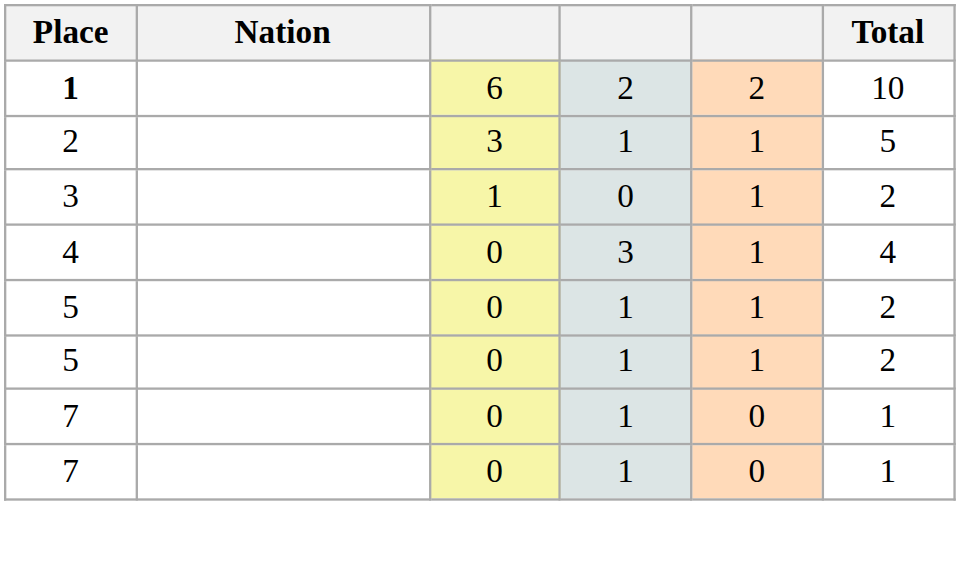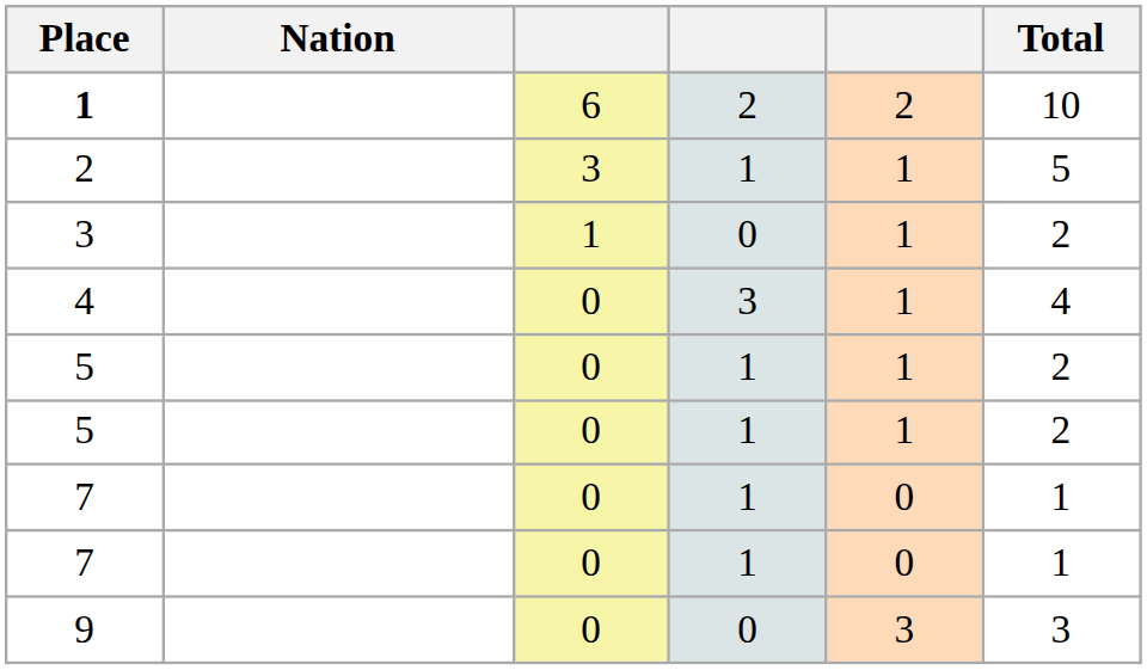 <table class=wikitable style="border:1px solid #AAAAAA;font-size:90%">
 <tr bgcolor="#EFEFEF">
 <th width=50>Place</th>
 <th width=120>Nation</th>
 <th width=50></th>
 <th width=50></th>
 <th width=50></th>
 <th width=50>Total</th>
 </tr>
 <tr align="center" valign="top" bgcolor="#FFFFFF">
 <td><strong>1</strong></td>
 <td align="left"><strong></strong></td>
 <td style="background:#F7F6A8;">6</td>
 <td style="background:#DCE5E5;">2</td>
 <td style="background:#FFDAB9;">2</td>
 <td>10</td>
 </tr>
 <tr align="center" valign="top" bgcolor="#FFFFFF">
 <td>2</td>
 <td align="left"></td>
 <td style="background:#F7F6A8;">3</td>
 <td style="background:#DCE5E5;">1</td>
 <td style="background:#FFDAB9;">1</td>
 <td>5</td>
 </tr>
 <tr align="center" valign="top" bgcolor="#FFFFFF">
 <td>3</td>
 <td align="left"></td>
 <td style="background:#F7F6A8;">1</td>
 <td style="background:#DCE5E5;">0</td>
 <td style="background:#FFDAB9;">1</td>
 <td>2</td>
 </tr>
 <tr align="center" valign="top" bgcolor="#FFFFFF">
 <td>4</td>
 <td align="left"></td>
 <td style="background:#F7F6A8;">0</td>
 <td style="background:#DCE5E5;">3</td>
 <td style="background:#FFDAB9;">1</td>
 <td>4</td>
 </tr>
 <tr align="center" valign="top" bgcolor="#FFFFFF">
 <td>5</td>
 <td align="left"></td>
 <td style="background:#F7F6A8;">0</td>
 <td style="background:#DCE5E5;">1</td>
 <td style="background:#FFDAB9;">1</td>
 <td>2</td>
 </tr>
 <tr align="center" valign="top" bgcolor="#FFFFFF">
 <td>5</td>
 <td align="left"></td>
 <td style="background:#F7F6A8;">0</td>
 <td style="background:#DCE5E5;">1</td>
 <td style="background:#FFDAB9;">1</td>
 <td>2</td>
 </tr>
 <tr align="center" valign="top" bgcolor="#FFFFFF">
 <td>7</td>
 <td align="left"></td>
 <td style="background:#F7F6A8;">0</td>
 <td style="background:#DCE5E5;">1</td>
 <td style="background:#FFDAB9;">0</td>
 <td>1</td>
 </tr>
 <tr align="center" valign="top" bgcolor="#FFFFFF">
 <td>7</td>
 <td align="left"></td>
 <td style="background:#F7F6A8;">0</td>
 <td style="background:#DCE5E5;">1</td>
 <td style="background:#FFDAB9;">0</td>
 <td>1</td>
 </tr>
+<tr align="center" valign="top" bgcolor="#FFFFFF">
+<td>9</td>
+<td align="left"></td>
+<td style="background:#F7F6A8;">0</td>
+<td style="background:#DCE5E5;">0</td>
+<td style="background:#FFDAB9;">3</td>
+<td>3</td>
+</tr>
 </table>
